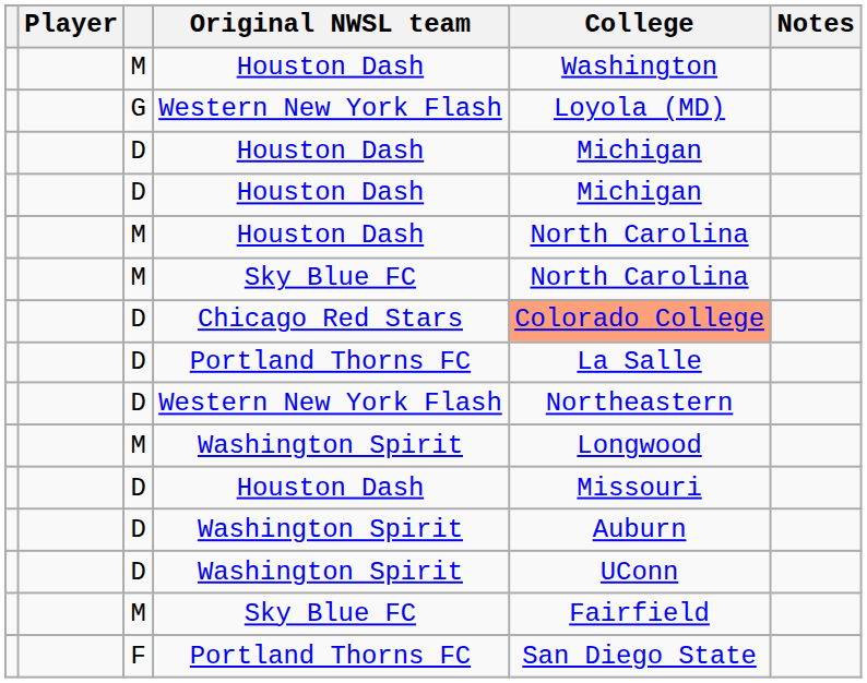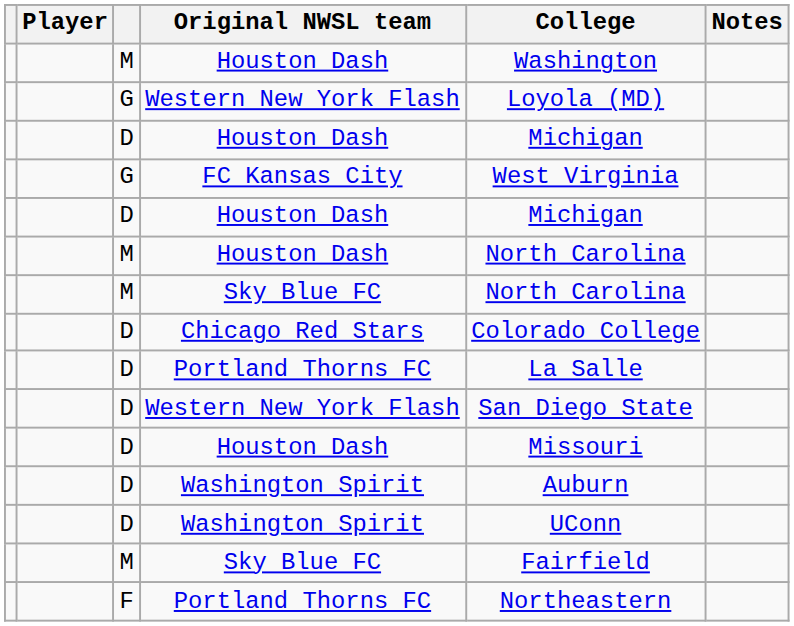 <table class="wikitable sortable" style="font-size: 95%;text-align: center;">
 <tr>
 <th></th>
 <th>Player</th>
 <th></th>
 <th>Original NWSL team</th>
 <th>College</th>
 <th class=unsortable>Notes</th>
 </tr>
 <tr>
 <td></td>
 <td></td>
 <td>M</td>
 <td><a href='#'>Houston Dash</a></td>
 <td><a href='#'>Washington</a></td>
 <td></td>
 </tr>
 <tr>
 <td></td>
 <td></td>
 <td>G</td>
 <td><a href='#'>Western New York Flash</a></td>
 <td><a href='#'>Loyola (MD)</a></td>
 <td></td>
 </tr>
 <tr>
 <td></td>
 <td></td>
 <td>D</td>
 <td><a href='#'>Houston Dash</a></td>
 <td><a href='#'>Michigan</a></td>
 <td></td>
 </tr>
 <tr>
 <td></td>
 <td></td>
+<td>G</td>
+<td><a href='#'>FC Kansas City</a></td>
+<td><a href='#'>West Virginia</a></td>
+<td></td>
+</tr>
+<tr>
+<td></td>
+<td></td>
 <td>D</td>
 <td><a href='#'>Houston Dash</a></td>
 <td><a href='#'>Michigan</a></td>
 <td></td>
 </tr>
 <tr>
 <td></td>
 <td></td>
 <td>M</td>
 <td><a href='#'>Houston Dash</a></td>
 <td><a href='#'>North Carolina</a></td>
 <td></td>
 </tr>
 <tr>
 <td></td>
 <td></td>
 <td>M</td>
 <td><a href='#'>Sky Blue FC</a></td>
 <td><a href='#'>North Carolina</a></td>
 <td></td>
 </tr>
 <tr>
 <td></td>
 <td></td>
 <td>D</td>
 <td><a href='#'>Chicago Red Stars</a></td>
-<td style="background: lightsalmon;"><a href='#'>Colorado College</a></td>
+<td><a href='#'>Colorado College</a></td>
 <td></td>
 </tr>
 <tr>
 <td></td>
 <td></td>
 <td>D</td>
 <td><a href='#'>Portland Thorns FC</a></td>
 <td><a href='#'>La Salle</a></td>
 <td></td>
 </tr>
 <tr>
 <td></td>
 <td></td>
 <td>D</td>
 <td><a href='#'>Western New York Flash</a></td>
-<td><a href='#'>Northeastern</a></td>
-<td></td>
-</tr>
-<tr>
-<td></td>
-<td></td>
-<td>M</td>
-<td><a href='#'>Washington Spirit</a></td>
-<td><a href='#'>Longwood</a></td>
+<td><a href='#'>San Diego State</a></td>
 <td></td>
 </tr>
 <tr>
 <td></td>
 <td></td>
 <td>D</td>
 <td><a href='#'>Houston Dash</a></td>
 <td><a href='#'>Missouri</a></td>
 <td></td>
 </tr>
 <tr>
 <td></td>
 <td></td>
 <td>D</td>
 <td><a href='#'>Washington Spirit</a></td>
 <td><a href='#'>Auburn</a></td>
 <td></td>
 </tr>
 <tr>
 <td></td>
 <td></td>
 <td>D</td>
 <td><a href='#'>Washington Spirit</a></td>
 <td><a href='#'>UConn</a></td>
 <td></td>
 </tr>
 <tr>
 <td></td>
 <td></td>
 <td>M</td>
 <td><a href='#'>Sky Blue FC</a></td>
 <td><a href='#'>Fairfield</a></td>
 <td></td>
 </tr>
 <tr>
 <td></td>
 <td></td>
 <td>F</td>
 <td><a href='#'>Portland Thorns FC</a></td>
-<td><a href='#'>San Diego State</a></td>
+<td><a href='#'>Northeastern</a></td>
 <td></td>
 </tr>
 </table>
